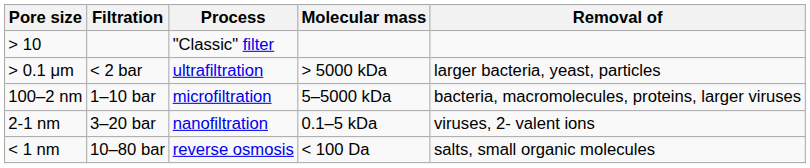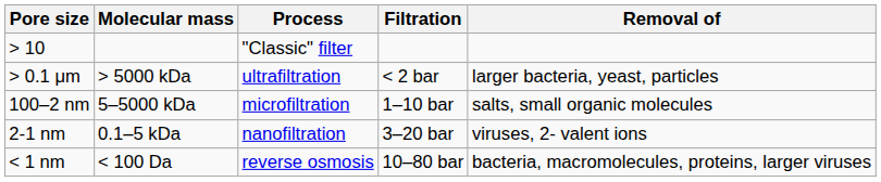 <table Class="wikitable">
 <tr>
 <th>Pore size</th>
+<th>Molecular mass</th>
+<th>Process</th>
 <th>Filtration</th>
-<th>Process</th>
-<th>Molecular mass</th>
 <th>Removal of</th>
 </tr>
 <tr>
 <td>> 10 </td>
 <td></td>
 <td>"Classic" <a href='#'>filter</a></td>
 <td></td>
 <td></td>
 </tr>
 <tr>
 <td>> 0.1 μm</td>
+<td>> 5000 kDa</td>
+<td><a href='#'>ultrafiltration</a></td>
 <td>< 2 bar</td>
-<td><a href='#'>ultrafiltration</a></td>
-<td>> 5000 kDa</td>
 <td>larger bacteria, yeast, particles</td>
 </tr>
 <tr>
 <td>100–2 nm</td>
+<td>5–5000 kDa</td>
+<td><a href='#'>microfiltration</a></td>
 <td>1–10 bar</td>
-<td><a href='#'>microfiltration</a></td>
-<td>5–5000 kDa</td>
-<td>bacteria, macromolecules, proteins, larger viruses</td>
+<td>salts, small organic molecules</td>
 </tr>
 <tr>
 <td>2-1 nm</td>
+<td>0.1–5 kDa</td>
+<td><a href='#'>nanofiltration</a></td>
 <td>3–20 bar</td>
-<td><a href='#'>nanofiltration</a></td>
-<td>0.1–5 kDa</td>
 <td>viruses, 2- valent ions</td>
 </tr>
 <tr>
 <td>< 1 nm</td>
+<td>< 100 Da</td>
+<td><a href='#'>reverse osmosis</a></td>
 <td>10–80 bar</td>
-<td><a href='#'>reverse osmosis</a></td>
-<td>< 100 Da</td>
-<td>salts, small organic molecules</td>
+<td>bacteria, macromolecules, proteins, larger viruses</td>
 </tr>
 </table>
